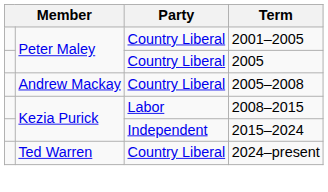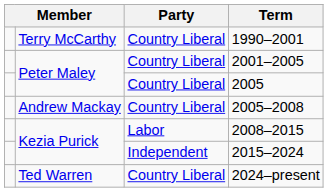 <table class="wikitable">
 <tr>
 <th colspan="2">Member</th>
 <th>Party</th>
 <th>Term</th>
+</tr>
+<tr>
+<td> </td>
+<td><a href='#'>Terry McCarthy</a></td>
+<td><a href='#'>Country Liberal</a></td>
+<td>1990–2001</td>
 </tr>
 <tr>
 <td> </td>
 <td rowspan="2"><a href='#'>Peter Maley</a></td>
 <td><a href='#'>Country Liberal</a></td>
 <td>2001–2005</td>
 </tr>
 <tr>
 <td> </td>
 <td><a href='#'>Country Liberal</a></td>
 <td>2005</td>
 </tr>
 <tr>
 <td> </td>
 <td><a href='#'>Andrew Mackay</a></td>
 <td><a href='#'>Country Liberal</a></td>
 <td>2005–2008</td>
 </tr>
 <tr>
 <td> </td>
 <td rowspan="2"><a href='#'>Kezia Purick</a></td>
 <td><a href='#'>Labor</a></td>
 <td>2008–2015</td>
 </tr>
 <tr>
 <td> </td>
 <td><a href='#'>Independent</a></td>
 <td>2015–2024</td>
 </tr>
 <tr>
 <td> </td>
 <td><a href='#'>Ted Warren</a></td>
 <td><a href='#'>Country Liberal</a></td>
 <td>2024–present</td>
 </tr>
 </table>
